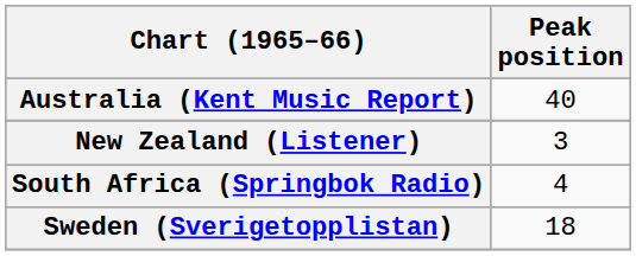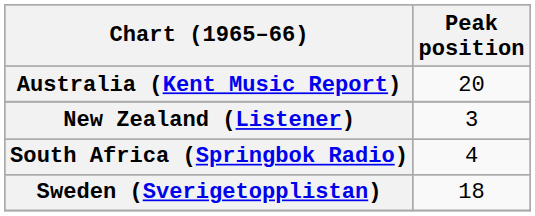 <table class="wikitable sortable plainrowheaders" style="text-align:center">
 <tr>
 <th>Chart (1965–66)</th>
 <th>Peak<br>position</th>
 </tr>
 <tr>
 <th scope="row">Australia (<a href='#'>Kent Music Report</a>)</th>
-<td>40</td>
+<td>20</td>
 </tr>
 <tr>
 </tr>
 <tr>
 </tr>
 <tr>
 </tr>
 <tr>
 </tr>
 <tr>
 <th scope="row">New Zealand (<a href='#'>Listener</a>)</th>
 <td>3</td>
 </tr>
 <tr>
 <th scope="row">South Africa (<a href='#'>Springbok Radio</a>)</th>
 <td>4</td>
 </tr>
 <tr>
 <th scope="row">Sweden (<a href='#'>Sverigetopplistan</a>)</th>
 <td>18</td>
 </tr>
 <tr>
 </tr>
 </table>
